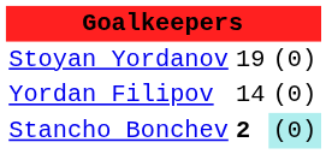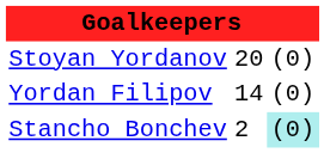 <table class="toccolours" border="0" cellpadding="2" cellspacing="0" align="left" style="margin:0.5em;">
 <tr>
 <th colspan="4" align="center" bgcolor="#FF2020"><span>Goalkeepers</span></th>
 </tr>
 <tr>
 <td> <a href='#'>Stoyan Yordanov</a></td>
-<td>19</td>
+<td>20</td>
 <td>(0)</td>
 </tr>
 <tr>
 <td> <a href='#'>Yordan Filipov</a></td>
 <td>14</td>
 <td>(0)</td>
 </tr>
 <tr>
 <td> <a href='#'>Stancho Bonchev</a></td>
-<td><strong>2</strong></td>
+<td>2</td>
 <td style="background: paleturquoise;">(0)</td>
 </tr>
 <tr>
 </tr>
 </table>
